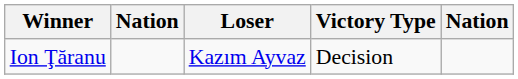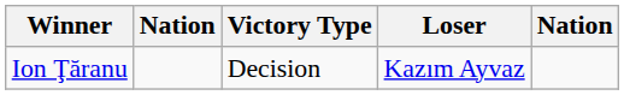 <table class="wikitable sortable" style="text-align:left;">
 <tr>
 <th>Winner</th>
 <th>Nation</th>
+<th>Victory Type</th>
 <th>Loser</th>
-<th>Victory Type</th>
 <th>Nation</th>
 </tr>
 <tr>
 <td><a href='#'>Ion Ţăranu</a></td>
 <td></td>
+<td>Decision</td>
 <td><a href='#'>Kazım Ayvaz</a></td>
-<td>Decision</td>
 <td></td>
 </tr>
 </table>
